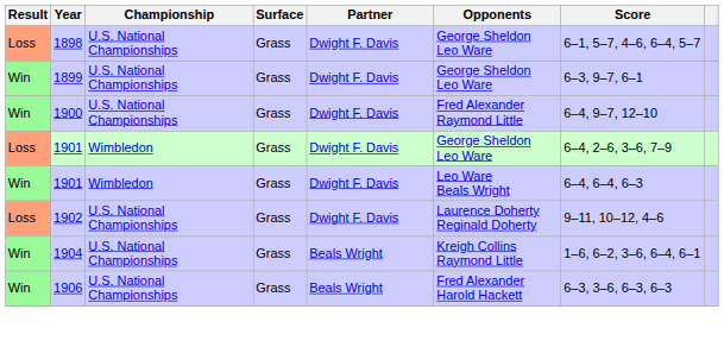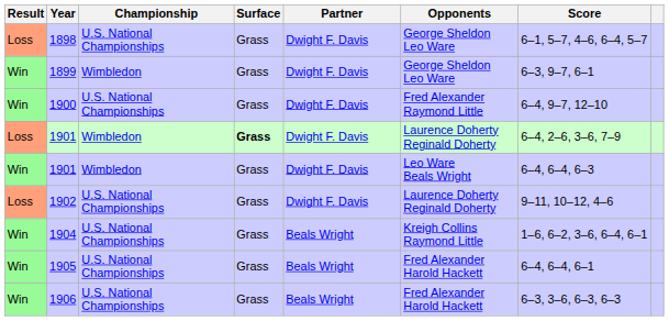 <table class="sortable wikitable">
 <tr>
 <th style="width:40px">Result</th>
 <th style="width:35px">Year</th>
 <th style="width:200px">Championship</th>
 <th style="width:50px">Surface</th>
 <th style="width:150px">Partner</th>
 <th style="width:150px">Opponents</th>
 <th style="width:170px" class="unsortable">Score</th>
 <th style="width:10px" class="unsortable"></th>
 </tr>
 <tr style="background:#ccf;">
 <td style="background:#ffa07a;">Loss</td>
 <td><a href='#'>1898</a></td>
 <td><a href='#'>U.S. National Championships</a></td>
 <td>Grass</td>
 <td> <a href='#'>Dwight F. Davis</a></td>
 <td> <a href='#'>George Sheldon</a><br> <a href='#'>Leo Ware</a></td>
 <td>6–1, 5–7, 4–6, 6–4, 5–7</td>
 <td></td>
 </tr>
 <tr style="background:#ccf;">
 <td style="background:#98fb98;">Win</td>
 <td><a href='#'>1899</a></td>
-<td><a href='#'>U.S. National Championships</a></td>
+<td><a href='#'>Wimbledon</a></td>
 <td>Grass</td>
 <td> <a href='#'>Dwight F. Davis</a></td>
 <td> <a href='#'>George Sheldon</a><br> <a href='#'>Leo Ware</a></td>
 <td>6–3, 9–7, 6–1</td>
 <td></td>
 </tr>
 <tr style="background:#ccf;">
 <td style="background:#98fb98;">Win</td>
 <td><a href='#'>1900</a></td>
 <td><a href='#'>U.S. National Championships</a></td>
 <td>Grass</td>
 <td> <a href='#'>Dwight F. Davis</a></td>
 <td> <a href='#'>Fred Alexander</a><br> <a href='#'>Raymond Little</a></td>
 <td>6–4, 9–7, 12–10</td>
 <td></td>
 </tr>
 <tr bgcolor="#CCFFCC">
 <td style="background:#ffa07a;">Loss</td>
 <td><a href='#'>1901</a></td>
 <td><a href='#'>Wimbledon</a></td>
-<td>Grass</td>
+<td><strong>Grass</strong></td>
 <td> <a href='#'>Dwight F. Davis</a></td>
-<td> <a href='#'>George Sheldon</a><br> <a href='#'>Leo Ware</a></td>
+<td> <a href='#'>Laurence Doherty</a><br> <a href='#'>Reginald Doherty</a></td>
 <td>6–4, 2–6, 3–6, 7–9</td>
 <td></td>
 </tr>
 <tr style="background:#ccf;">
 <td style="background:#98fb98;">Win</td>
 <td><a href='#'>1901</a></td>
 <td><a href='#'>Wimbledon</a></td>
 <td>Grass</td>
 <td> <a href='#'>Dwight F. Davis</a></td>
 <td> <a href='#'>Leo Ware</a><br> <a href='#'>Beals Wright</a></td>
 <td>6–4, 6–4, 6–3</td>
 <td></td>
 </tr>
 <tr style="background:#ccf;">
 <td style="background:#ffa07a;">Loss</td>
 <td><a href='#'>1902</a></td>
 <td><a href='#'>U.S. National Championships</a></td>
 <td>Grass</td>
 <td> <a href='#'>Dwight F. Davis</a></td>
 <td> <a href='#'>Laurence Doherty</a><br> <a href='#'>Reginald Doherty</a></td>
 <td>9–11, 10–12, 4–6</td>
 <td></td>
 </tr>
 <tr style="background:#ccf;">
 <td style="background:#98fb98;">Win</td>
 <td><a href='#'>1904</a></td>
 <td><a href='#'>U.S. National Championships</a></td>
 <td>Grass</td>
 <td> <a href='#'>Beals Wright</a></td>
 <td> <a href='#'>Kreigh Collins</a><br> <a href='#'>Raymond Little</a></td>
 <td>1–6, 6–2, 3–6, 6–4, 6–1</td>
 <td></td>
 </tr>
 <tr style="background:#ccf;">
 <td style="background:#98fb98;">Win</td>
+<td><a href='#'>1905</a></td>
+<td><a href='#'>U.S. National Championships</a></td>
+<td>Grass</td>
+<td> <a href='#'>Beals Wright</a></td>
+<td> <a href='#'>Fred Alexander</a><br> <a href='#'>Harold Hackett</a></td>
+<td>6–4, 6–4, 6–1</td>
+<td></td>
+</tr>
+<tr style="background:#ccf;">
+<td style="background:#98fb98;">Win</td>
 <td><a href='#'>1906</a></td>
 <td><a href='#'>U.S. National Championships</a></td>
 <td>Grass</td>
 <td> <a href='#'>Beals Wright</a></td>
 <td> <a href='#'>Fred Alexander</a><br> <a href='#'>Harold Hackett</a></td>
 <td>6–3, 3–6, 6–3, 6–3</td>
 <td></td>
 </tr>
 </table>
